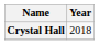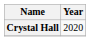 <table class="wikitable sortable plainrowheaders" style="text-align:center">
 <tr>
 <th scope="col">Name</th>
 <th scope="col">Year</th>
 </tr>
 <tr>
 <th scope="row">Crystal Hall</th>
-<td style="text-align:center;">2018</td>
+<td style="text-align:center;">2020</td>
 </tr>
 <tr>
 </tr>
 </table>
